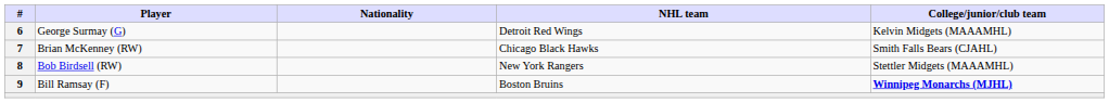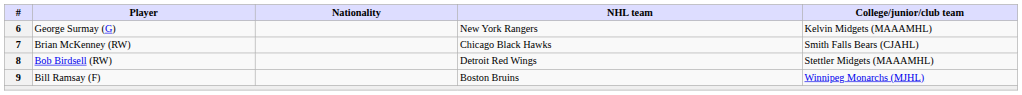 <table class="wikitable" style="width: 100%">
 <tr>
 <th style="background:#ddf; width:2.75%;">#</th>
 <th style="background:#ddf; width:22.0%;">Player</th>
 <th style="background:#ddf; width:20.0%;">Nationality</th>
 <th style="background:#ddf; width:34.0%;">NHL team</th>
 <th style="background:#ddf; width:100.0%;">College/junior/club team</th>
 </tr>
 <tr>
 <th>6</th>
 <td>George Surmay (<a href='#'>G</a>)</td>
 <td></td>
-<td>Detroit Red Wings</td>
+<td>New York Rangers</td>
 <td>Kelvin Midgets (MAAAMHL)</td>
 </tr>
 <tr>
 <th>7</th>
 <td>Brian McKenney (RW)</td>
 <td></td>
 <td>Chicago Black Hawks</td>
 <td>Smith Falls Bears (CJAHL)</td>
 </tr>
 <tr>
 <th>8</th>
 <td><a href='#'>Bob Birdsell</a> (RW)</td>
 <td></td>
-<td>New York Rangers</td>
+<td>Detroit Red Wings</td>
 <td>Stettler Midgets (MAAAMHL)</td>
 </tr>
 <tr>
 <th>9</th>
 <td>Bill Ramsay (F)</td>
 <td></td>
 <td>Boston Bruins</td>
-<td><strong><a href='#'>Winnipeg Monarchs (MJHL)</a></strong></td>
+<td><a href='#'>Winnipeg Monarchs (MJHL)</a></td>
 </tr>
 <tr>
 <td align=center colspan="6" bgcolor="#efefef"></td>
 </tr>
 </table>
